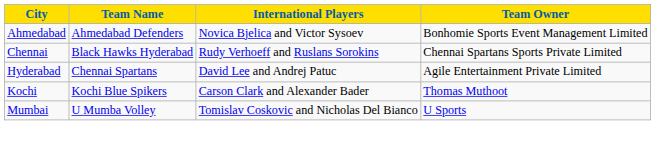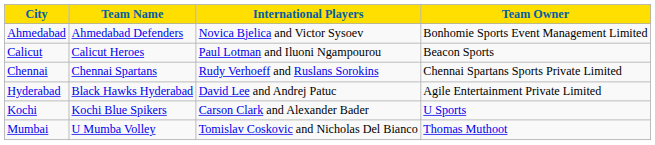 <table class="wikitable">
 <tr>
 <th style="background:#ffdf00;color:#025CAA">City</th>
 <th style="background:#ffdf00;color:#025CAA">Team Name</th>
 <th style="background:#ffdf00;color:#025CAA">International Players</th>
 <th style="background:#ffdf00;color:#025CAA">Team Owner</th>
 </tr>
 <tr>
 <td><a href='#'>Ahmedabad</a></td>
 <td><a href='#'>Ahmedabad Defenders</a></td>
 <td><a href='#'>Novica Bjelica</a> and Victor Sysoev</td>
 <td>Bonhomie Sports Event Management Limited</td>
 </tr>
 <tr>
+<td><a href='#'>Calicut</a></td>
+<td><a href='#'>Calicut Heroes</a></td>
+<td><a href='#'>Paul Lotman</a> and Iluoni Ngampourou</td>
+<td>Beacon Sports</td>
+</tr>
+<tr>
 <td><a href='#'>Chennai</a></td>
-<td><a href='#'>Black Hawks Hyderabad</a></td>
+<td><a href='#'>Chennai Spartans</a></td>
 <td><a href='#'>Rudy Verhoeff</a> and <a href='#'>Ruslans Sorokins</a></td>
 <td>Chennai Spartans Sports Private Limited</td>
 </tr>
 <tr>
 <td><a href='#'>Hyderabad</a></td>
-<td><a href='#'>Chennai Spartans</a></td>
+<td><a href='#'>Black Hawks Hyderabad</a></td>
 <td><a href='#'>David Lee</a> and Andrej Patuc</td>
 <td>Agile Entertainment Private Limited</td>
 </tr>
 <tr>
 <td><a href='#'>Kochi</a></td>
 <td><a href='#'>Kochi Blue Spikers</a></td>
 <td><a href='#'>Carson Clark</a> and Alexander Bader</td>
-<td><a href='#'>Thomas Muthoot</a></td>
+<td><a href='#'>U Sports</a></td>
 </tr>
 <tr>
 <td><a href='#'>Mumbai</a></td>
 <td><a href='#'>U Mumba Volley</a></td>
 <td><a href='#'>Tomislav Coskovic</a> and Nicholas Del Bianco</td>
-<td><a href='#'>U Sports</a></td>
+<td><a href='#'>Thomas Muthoot</a></td>
 </tr>
 </table>
